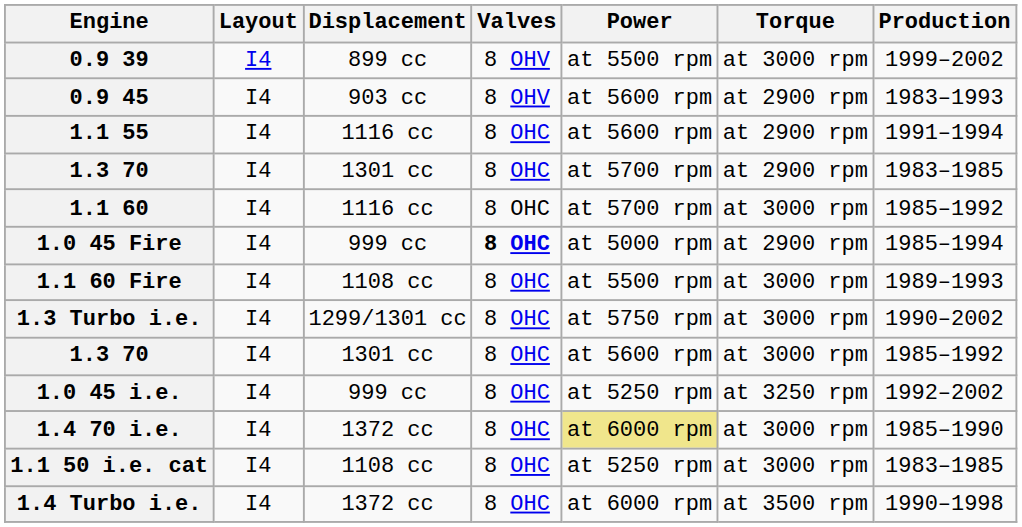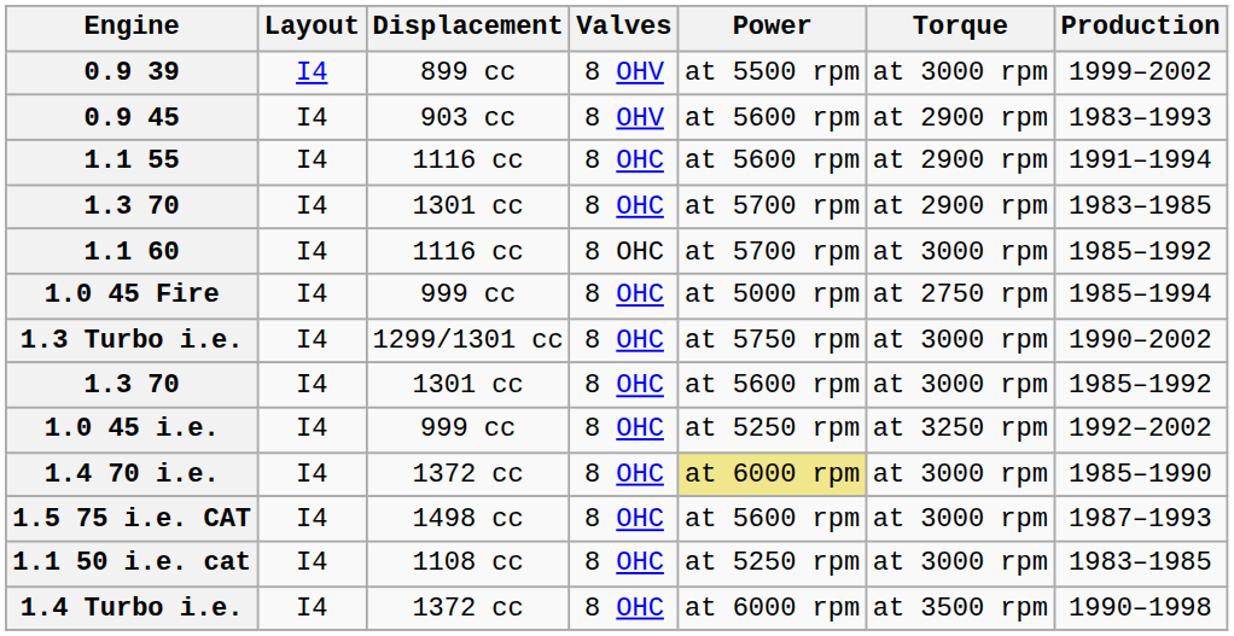 <table class="wikitable" style="text-align:center; font-size:90%;">
 <tr style="text-align:center; background:#dcdcdc; vertical-align:middle;">
 <th>Engine</th>
 <th>Layout</th>
 <th>Displacement</th>
 <th>Valves</th>
 <th>Power</th>
 <th>Torque</th>
 <th>Production</th>
 </tr>
 <tr>
 <th>0.9 39</th>
 <td><a href='#'>I4</a></td>
 <td>899 cc</td>
 <td>8 <a href='#'>OHV</a></td>
 <td> at 5500 rpm</td>
 <td> at 3000 rpm</td>
 <td>1999–2002</td>
 </tr>
 <tr>
 <th>0.9 45</th>
 <td>I4</td>
 <td>903 cc</td>
 <td>8 <a href='#'>OHV</a></td>
 <td> at 5600 rpm</td>
 <td> at 2900 rpm</td>
 <td>1983–1993</td>
 </tr>
 <tr>
 <th>1.1 55</th>
 <td>I4</td>
 <td>1116 cc</td>
 <td>8 <a href='#'>OHC</a></td>
 <td> at 5600 rpm</td>
 <td> at 2900 rpm</td>
 <td>1991–1994</td>
 </tr>
 <tr>
 <th>1.3 70</th>
 <td>I4</td>
 <td>1301 cc</td>
 <td>8 <a href='#'>OHC</a></td>
 <td> at 5700 rpm</td>
 <td> at 2900 rpm</td>
 <td>1983–1985</td>
 </tr>
 <tr>
 <th>1.1 60</th>
 <td>I4</td>
 <td>1116 cc</td>
 <td>8 OHC</td>
 <td> at 5700 rpm</td>
 <td> at 3000 rpm</td>
 <td>1985–1992</td>
 </tr>
 <tr>
 <th>1.0 45 Fire</th>
 <td>I4</td>
 <td>999 cc</td>
-<td><strong>8 <a href='#'>OHC</a></strong></td>
+<td>8 <a href='#'>OHC</a></td>
 <td> at 5000 rpm</td>
-<td> at 2900 rpm</td>
+<td> at 2750 rpm</td>
 <td>1985–1994</td>
-</tr>
-<tr>
-<th>1.1 60 Fire</th>
-<td>I4</td>
-<td>1108 cc</td>
-<td>8 <a href='#'>OHC</a></td>
-<td> at 5500 rpm</td>
-<td> at 3000 rpm</td>
-<td>1989–1993</td>
 </tr>
 <tr>
 <th>1.3 Turbo i.e.</th>
 <td>I4</td>
 <td>1299/1301 cc</td>
 <td>8 <a href='#'>OHC</a></td>
 <td> at 5750 rpm</td>
 <td> at 3000 rpm</td>
 <td>1990–2002</td>
 </tr>
 <tr>
 <th>1.3 70</th>
 <td>I4</td>
 <td>1301 cc</td>
 <td>8 <a href='#'>OHC</a></td>
 <td> at 5600 rpm</td>
 <td> at 3000 rpm</td>
 <td>1985–1992</td>
 </tr>
 <tr>
 <th>1.0 45 i.e.</th>
 <td>I4</td>
 <td>999 cc</td>
 <td>8 <a href='#'>OHC</a></td>
 <td> at 5250 rpm</td>
 <td> at 3250 rpm</td>
 <td>1992–2002</td>
 </tr>
 <tr>
 <th>1.4 70 i.e.</th>
 <td>I4</td>
 <td>1372 cc</td>
 <td>8 <a href='#'>OHC</a></td>
 <td style="background: khaki;"> at 6000 rpm</td>
 <td> at 3000 rpm</td>
 <td>1985–1990</td>
 </tr>
 <tr>
+<th>1.5 75 i.e. CAT</th>
+<td>I4</td>
+<td>1498 cc</td>
+<td>8 <a href='#'>OHC</a></td>
+<td> at 5600 rpm</td>
+<td> at 3000 rpm</td>
+<td>1987–1993</td>
+</tr>
+<tr>
 <th>1.1 50 i.e. cat</th>
 <td>I4</td>
 <td>1108 cc</td>
 <td>8 <a href='#'>OHC</a></td>
 <td> at 5250 rpm</td>
 <td> at 3000 rpm</td>
 <td>1983–1985</td>
 </tr>
 <tr>
 <th>1.4 Turbo i.e.</th>
 <td>I4</td>
 <td>1372 cc</td>
 <td>8 <a href='#'>OHC</a></td>
 <td> at 6000 rpm</td>
 <td> at 3500 rpm</td>
 <td>1990–1998</td>
 </tr>
 </table>
